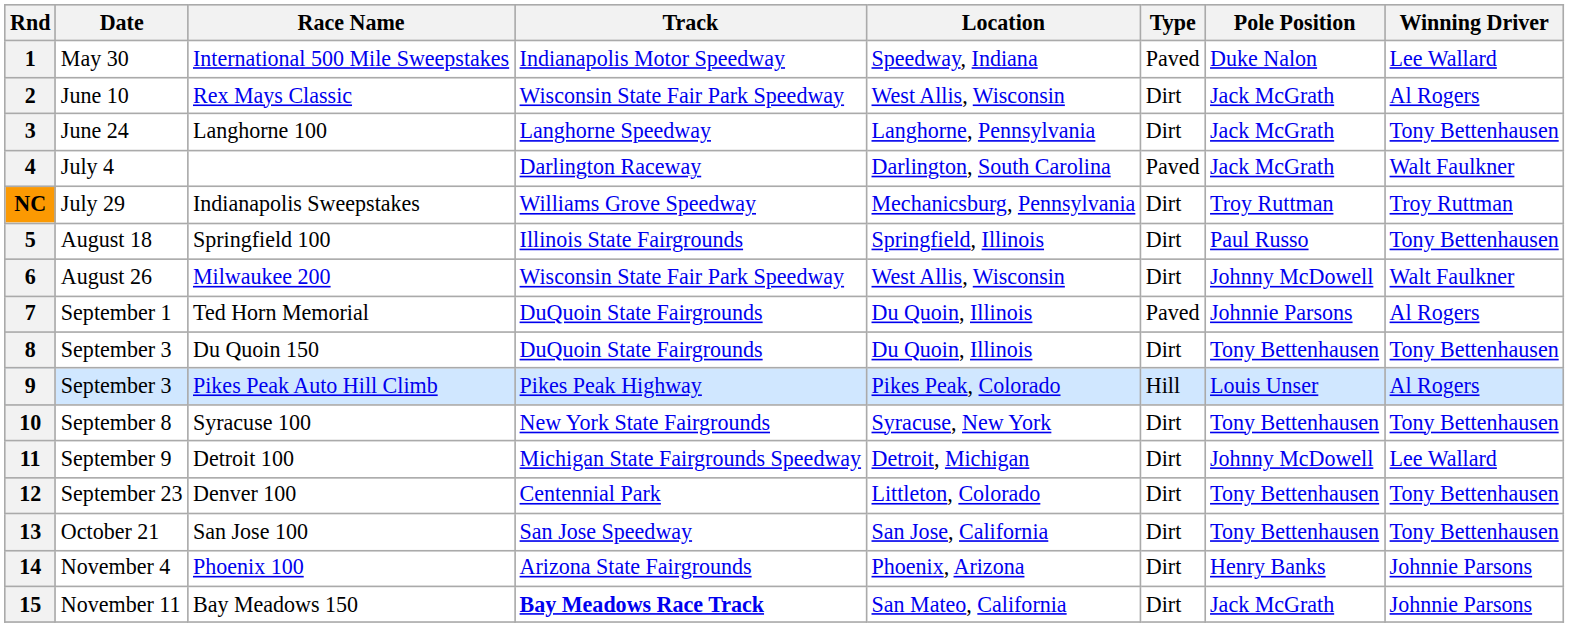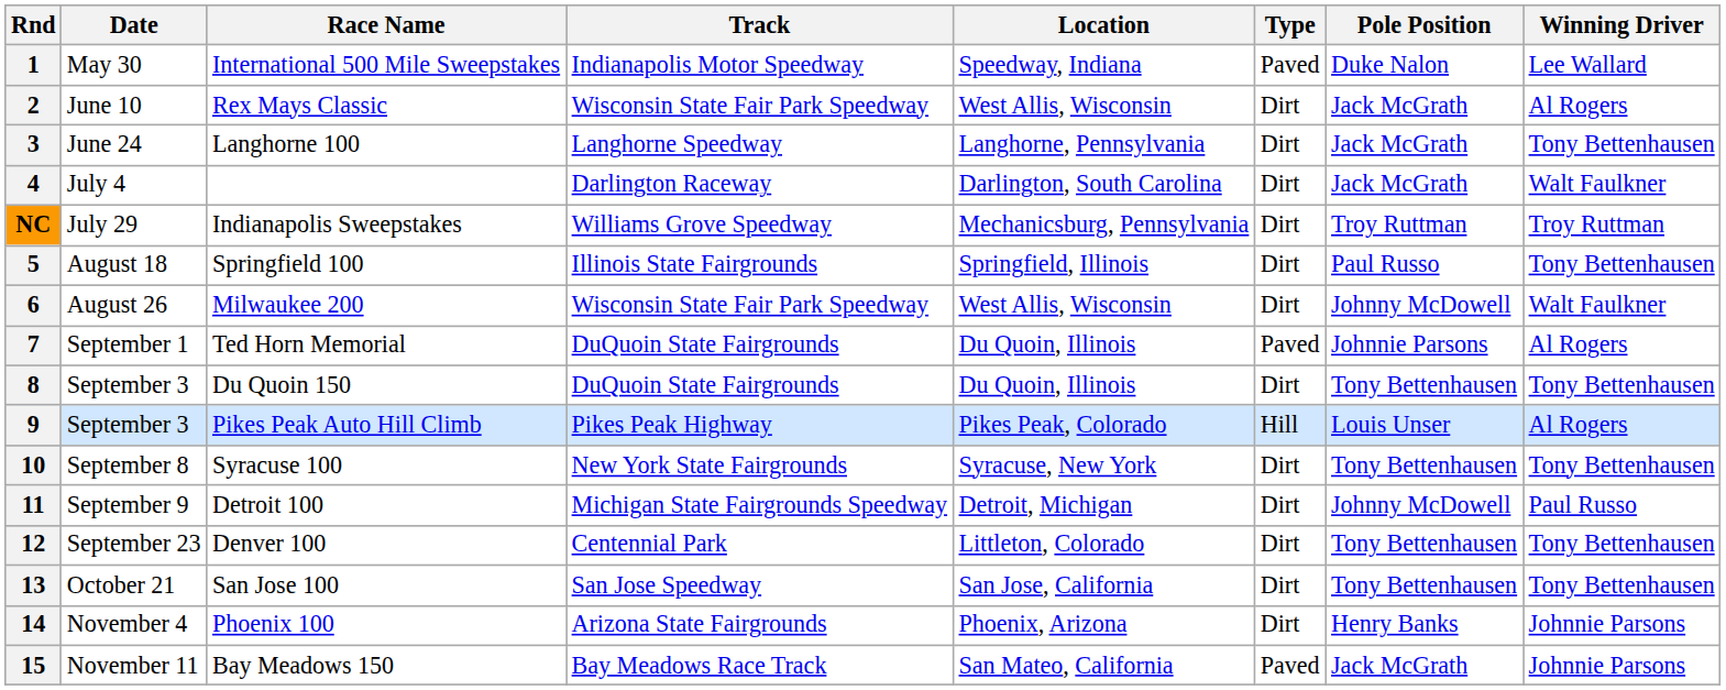 <table class="wikitable" style="font-size:85%">
 <tr>
 <th>Rnd</th>
 <th>Date</th>
 <th>Race Name</th>
 <th>Track</th>
 <th>Location</th>
 <th>Type</th>
 <th>Pole Position</th>
 <th>Winning Driver</th>
 </tr>
 <tr style="background:#FFFFFF;">
 <th>1</th>
 <td>May 30</td>
 <td> <a href='#'>International 500 Mile Sweepstakes</a></td>
 <td><a href='#'>Indianapolis Motor Speedway</a></td>
 <td><a href='#'>Speedway</a>, <a href='#'>Indiana</a></td>
 <td>Paved</td>
 <td> <a href='#'>Duke Nalon</a></td>
 <td> <a href='#'>Lee Wallard</a></td>
 </tr>
 <tr style="background:#FFFFFF;">
 <th>2</th>
 <td>June 10</td>
 <td> <a href='#'>Rex Mays Classic</a></td>
 <td><a href='#'>Wisconsin State Fair Park Speedway</a></td>
 <td><a href='#'>West Allis</a>, <a href='#'>Wisconsin</a></td>
 <td>Dirt</td>
 <td> <a href='#'>Jack McGrath</a></td>
 <td> <a href='#'>Al Rogers</a></td>
 </tr>
 <tr style="background:#FFFFFF;">
 <th>3</th>
 <td>June 24</td>
 <td> Langhorne 100</td>
 <td><a href='#'>Langhorne Speedway</a></td>
 <td><a href='#'>Langhorne</a>, <a href='#'>Pennsylvania</a></td>
 <td>Dirt</td>
 <td> <a href='#'>Jack McGrath</a></td>
 <td> <a href='#'>Tony Bettenhausen</a></td>
 </tr>
 <tr style="background:#FFFFFF;">
 <th>4</th>
 <td>July 4</td>
 <td> </td>
 <td><a href='#'>Darlington Raceway</a></td>
 <td><a href='#'>Darlington</a>, <a href='#'>South Carolina</a></td>
-<td>Paved</td>
+<td>Dirt</td>
 <td> <a href='#'>Jack McGrath</a></td>
 <td> <a href='#'>Walt Faulkner</a></td>
 </tr>
 <tr style="background:#FFFFFF;">
 <th style="background:#fb9902; text-align:center;"><strong>NC</strong></th>
 <td>July 29</td>
 <td> Indianapolis Sweepstakes</td>
 <td><a href='#'>Williams Grove Speedway</a></td>
 <td><a href='#'>Mechanicsburg</a>, <a href='#'>Pennsylvania</a></td>
 <td>Dirt</td>
 <td> <a href='#'>Troy Ruttman</a></td>
 <td> <a href='#'>Troy Ruttman</a></td>
 </tr>
 <tr style="background:#FFFFFF;">
 <th>5</th>
 <td>August 18</td>
 <td> Springfield 100</td>
 <td><a href='#'>Illinois State Fairgrounds</a></td>
 <td><a href='#'>Springfield</a>, <a href='#'>Illinois</a></td>
 <td>Dirt</td>
 <td> <a href='#'>Paul Russo</a></td>
 <td> <a href='#'>Tony Bettenhausen</a></td>
 </tr>
 <tr style="background:#FFFFFF;">
 <th>6</th>
 <td>August 26</td>
 <td> <a href='#'>Milwaukee 200</a></td>
 <td><a href='#'>Wisconsin State Fair Park Speedway</a></td>
 <td><a href='#'>West Allis</a>, <a href='#'>Wisconsin</a></td>
 <td>Dirt</td>
 <td> <a href='#'>Johnny McDowell</a></td>
 <td> <a href='#'>Walt Faulkner</a></td>
 </tr>
 <tr style="background:#FFFFFF;">
 <th>7</th>
 <td>September 1</td>
 <td> Ted Horn Memorial</td>
 <td><a href='#'>DuQuoin State Fairgrounds</a></td>
 <td><a href='#'>Du Quoin</a>, <a href='#'>Illinois</a></td>
 <td>Paved</td>
 <td> <a href='#'>Johnnie Parsons</a></td>
 <td> <a href='#'>Al Rogers</a></td>
 </tr>
 <tr style="background:#FFFFFF;">
 <th>8</th>
 <td>September 3</td>
 <td> Du Quoin 150</td>
 <td><a href='#'>DuQuoin State Fairgrounds</a></td>
 <td><a href='#'>Du Quoin</a>, <a href='#'>Illinois</a></td>
 <td>Dirt</td>
 <td> <a href='#'>Tony Bettenhausen</a></td>
 <td> <a href='#'>Tony Bettenhausen</a></td>
 </tr>
 <tr style="background:#D0E7FF;">
 <th>9</th>
 <td>September 3</td>
 <td> <a href='#'>Pikes Peak Auto Hill Climb</a></td>
 <td><a href='#'>Pikes Peak Highway</a></td>
 <td><a href='#'>Pikes Peak</a>, <a href='#'>Colorado</a></td>
 <td>Hill</td>
 <td> <a href='#'>Louis Unser</a></td>
 <td> <a href='#'>Al Rogers</a></td>
 </tr>
 <tr style="background:#FFFFFF;">
 <th>10</th>
 <td>September 8</td>
 <td> Syracuse 100</td>
 <td><a href='#'>New York State Fairgrounds</a></td>
 <td><a href='#'>Syracuse</a>, <a href='#'>New York</a></td>
 <td>Dirt</td>
 <td> <a href='#'>Tony Bettenhausen</a></td>
 <td> <a href='#'>Tony Bettenhausen</a></td>
 </tr>
 <tr style="background:#FFFFFF;">
 <th>11</th>
 <td>September 9</td>
 <td> Detroit 100</td>
 <td><a href='#'>Michigan State Fairgrounds Speedway</a></td>
 <td><a href='#'>Detroit</a>, <a href='#'>Michigan</a></td>
 <td>Dirt</td>
 <td> <a href='#'>Johnny McDowell</a></td>
-<td> <a href='#'>Lee Wallard</a></td>
+<td> <a href='#'>Paul Russo</a></td>
 </tr>
 <tr style="background:#FFFFFF;">
 <th>12</th>
 <td>September 23</td>
 <td> Denver 100</td>
 <td><a href='#'>Centennial Park</a></td>
 <td><a href='#'>Littleton</a>, <a href='#'>Colorado</a></td>
 <td>Dirt</td>
 <td> <a href='#'>Tony Bettenhausen</a></td>
 <td> <a href='#'>Tony Bettenhausen</a></td>
 </tr>
 <tr style="background:#FFFFFF;">
 <th>13</th>
 <td>October 21</td>
 <td> San Jose 100</td>
 <td><a href='#'>San Jose Speedway</a></td>
 <td><a href='#'>San Jose</a>, <a href='#'>California</a></td>
 <td>Dirt</td>
 <td> <a href='#'>Tony Bettenhausen</a></td>
 <td> <a href='#'>Tony Bettenhausen</a></td>
 </tr>
 <tr style="background:#FFFFFF;">
 <th>14</th>
 <td>November 4</td>
 <td> <a href='#'>Phoenix 100</a></td>
 <td><a href='#'>Arizona State Fairgrounds</a></td>
 <td><a href='#'>Phoenix</a>, <a href='#'>Arizona</a></td>
 <td>Dirt</td>
 <td> <a href='#'>Henry Banks</a></td>
 <td> <a href='#'>Johnnie Parsons</a></td>
 </tr>
 <tr style="background:#FFFFFF;">
 <th>15</th>
 <td>November 11</td>
 <td> Bay Meadows 150</td>
-<td><strong><a href='#'>Bay Meadows Race Track</a></strong></td>
+<td><a href='#'>Bay Meadows Race Track</a></td>
 <td><a href='#'>San Mateo</a>, <a href='#'>California</a></td>
-<td>Dirt</td>
+<td>Paved</td>
 <td> <a href='#'>Jack McGrath</a></td>
 <td> <a href='#'>Johnnie Parsons</a></td>
 </tr>
 </table>
